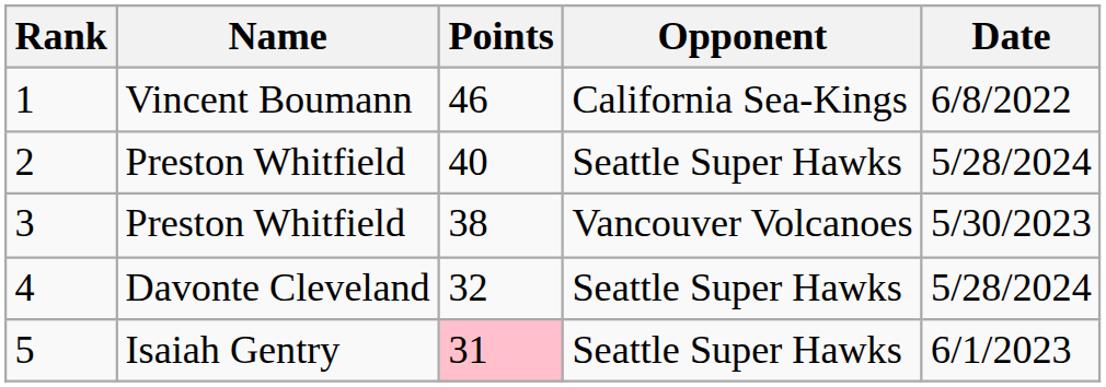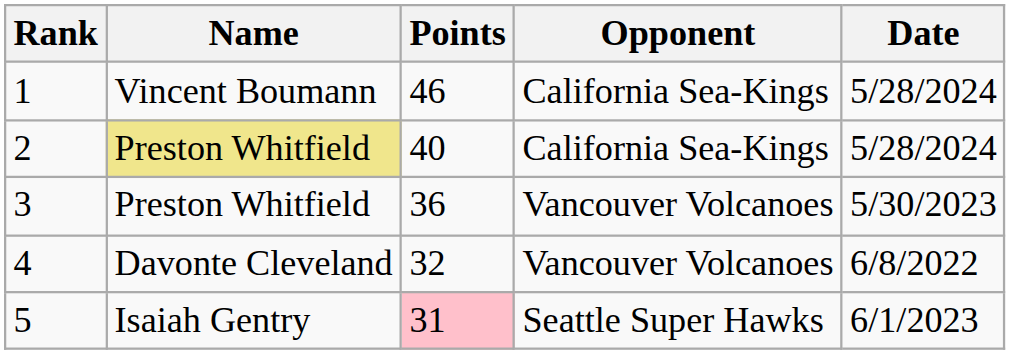 <table class="wikitable">
 <tr>
 <th>Rank</th>
 <th>Name</th>
 <th>Points</th>
 <th>Opponent</th>
 <th>Date</th>
 </tr>
 <tr>
 <td>1</td>
 <td>Vincent Boumann</td>
 <td>46</td>
 <td>California Sea-Kings</td>
-<td>6/8/2022</td>
+<td>5/28/2024</td>
 </tr>
 <tr>
 <td>2</td>
-<td>Preston Whitfield</td>
+<td style="background: khaki;">Preston Whitfield</td>
 <td>40</td>
-<td>Seattle Super Hawks</td>
+<td>California Sea-Kings</td>
 <td>5/28/2024</td>
 </tr>
 <tr>
 <td>3</td>
 <td>Preston Whitfield</td>
-<td>38</td>
+<td>36</td>
 <td>Vancouver Volcanoes</td>
 <td>5/30/2023</td>
 </tr>
 <tr>
 <td>4</td>
 <td>Davonte Cleveland</td>
 <td>32</td>
-<td>Seattle Super Hawks</td>
-<td>5/28/2024</td>
+<td>Vancouver Volcanoes</td>
+<td>6/8/2022</td>
 </tr>
 <tr>
 <td>5</td>
 <td>Isaiah Gentry</td>
 <td style="background: pink;">31</td>
 <td>Seattle Super Hawks</td>
 <td>6/1/2023</td>
 </tr>
 </table>
